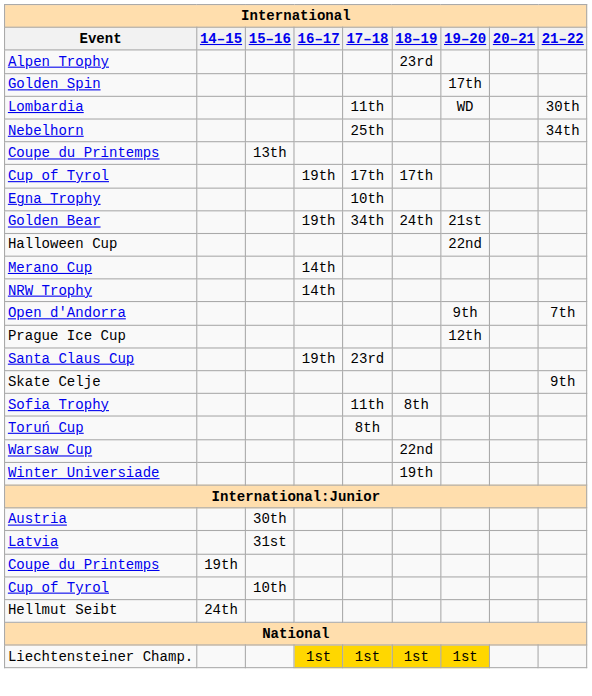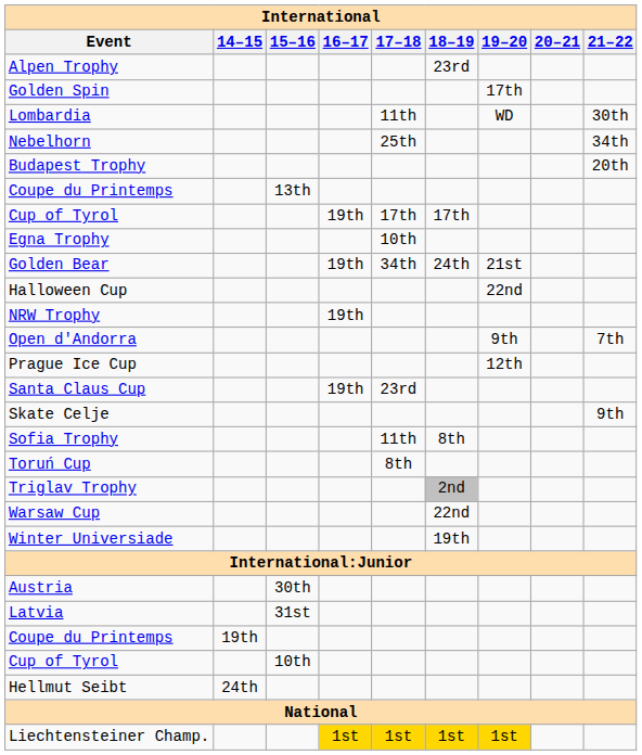 <table class="wikitable" style="text-align:center">
 <tr>
 <th colspan="9" style="background-color: #ffdead; " align="center">International</th>
 </tr>
 <tr>
 <th>Event</th>
 <th><a href='#'>14–15</a></th>
 <th><a href='#'>15–16</a></th>
 <th><a href='#'>16–17</a></th>
 <th><a href='#'>17–18</a></th>
 <th><a href='#'>18–19</a></th>
 <th><a href='#'>19–20</a></th>
 <th><a href='#'>20–21</a></th>
 <th><a href='#'>21–22</a></th>
 </tr>
 <tr>
 <td align=left> <a href='#'>Alpen Trophy</a></td>
 <td></td>
 <td></td>
 <td></td>
 <td></td>
 <td>23rd</td>
 <td></td>
 <td></td>
 <td></td>
 </tr>
 <tr>
 <td align=left> <a href='#'>Golden Spin</a></td>
 <td></td>
 <td></td>
 <td></td>
 <td></td>
 <td></td>
 <td>17th</td>
 <td></td>
 <td></td>
 </tr>
 <tr>
 <td align=left> <a href='#'>Lombardia</a></td>
 <td></td>
 <td></td>
 <td></td>
 <td>11th</td>
 <td></td>
 <td>WD</td>
 <td></td>
 <td>30th</td>
 </tr>
 <tr>
 <td align=left> <a href='#'>Nebelhorn</a></td>
 <td></td>
 <td></td>
 <td></td>
 <td>25th</td>
 <td></td>
 <td></td>
 <td></td>
 <td>34th</td>
 </tr>
 <tr>
+<td align=left><a href='#'>Budapest Trophy</a></td>
+<td></td>
+<td></td>
+<td></td>
+<td></td>
+<td></td>
+<td></td>
+<td></td>
+<td>20th</td>
+</tr>
+<tr>
 <td align=left><a href='#'>Coupe du Printemps</a></td>
 <td></td>
 <td>13th</td>
 <td></td>
 <td></td>
 <td></td>
 <td></td>
 <td></td>
 <td></td>
 </tr>
 <tr>
 <td align=left><a href='#'>Cup of Tyrol</a></td>
 <td></td>
 <td></td>
 <td>19th</td>
 <td>17th</td>
 <td>17th</td>
 <td></td>
 <td></td>
 <td></td>
 </tr>
 <tr>
 <td align=left><a href='#'>Egna Trophy</a></td>
 <td></td>
 <td></td>
 <td></td>
 <td>10th</td>
 <td></td>
 <td></td>
 <td></td>
 <td></td>
 </tr>
 <tr>
 <td align=left><a href='#'>Golden Bear</a></td>
 <td></td>
 <td></td>
 <td>19th</td>
 <td>34th</td>
 <td>24th</td>
 <td>21st</td>
 <td></td>
 <td></td>
 </tr>
 <tr>
 <td align=left>Halloween Cup</td>
 <td></td>
 <td></td>
 <td></td>
 <td></td>
 <td></td>
 <td>22nd</td>
 <td></td>
 <td></td>
 </tr>
 <tr>
-<td align=left><a href='#'>Merano Cup</a></td>
-<td></td>
-<td></td>
-<td>14th</td>
-<td></td>
-<td></td>
-<td></td>
-<td></td>
-<td></td>
-</tr>
-<tr>
 <td align=left><a href='#'>NRW Trophy</a></td>
 <td></td>
 <td></td>
-<td>14th</td>
+<td>19th</td>
 <td></td>
 <td></td>
 <td></td>
 <td></td>
 <td></td>
 </tr>
 <tr>
 <td align=left><a href='#'>Open d'Andorra</a></td>
 <td></td>
 <td></td>
 <td></td>
 <td></td>
 <td></td>
 <td>9th</td>
 <td></td>
 <td>7th</td>
 </tr>
 <tr>
 <td align=left>Prague Ice Cup</td>
 <td></td>
 <td></td>
 <td></td>
 <td></td>
 <td></td>
 <td>12th</td>
 <td></td>
 <td></td>
 </tr>
 <tr>
 <td align=left><a href='#'>Santa Claus Cup</a></td>
 <td></td>
 <td></td>
 <td>19th</td>
 <td>23rd</td>
 <td></td>
 <td></td>
 <td></td>
 <td></td>
 </tr>
 <tr>
 <td align=left>Skate Celje</td>
 <td></td>
 <td></td>
 <td></td>
 <td></td>
 <td></td>
 <td></td>
 <td></td>
 <td>9th</td>
 </tr>
 <tr>
 <td align=left><a href='#'>Sofia Trophy</a></td>
 <td></td>
 <td></td>
 <td></td>
 <td>11th</td>
 <td>8th</td>
 <td></td>
 <td></td>
 <td></td>
 </tr>
 <tr>
 <td align=left><a href='#'>Toruń Cup</a></td>
 <td></td>
 <td></td>
 <td></td>
 <td>8th</td>
 <td></td>
+<td></td>
+<td></td>
+<td></td>
+</tr>
+<tr>
+<td align=left><a href='#'>Triglav Trophy</a></td>
+<td></td>
+<td></td>
+<td></td>
+<td></td>
+<td bgcolor=silver>2nd</td>
 <td></td>
 <td></td>
 <td></td>
 </tr>
 <tr>
 <td align=left><a href='#'>Warsaw Cup</a></td>
 <td></td>
 <td></td>
 <td></td>
 <td></td>
 <td>22nd</td>
 <td></td>
 <td></td>
 <td></td>
 </tr>
 <tr>
 <td align=left><a href='#'>Winter Universiade</a></td>
 <td></td>
 <td></td>
 <td></td>
 <td></td>
 <td>19th</td>
 <td></td>
 <td></td>
 <td></td>
 </tr>
 <tr>
 <th colspan="9" style="background-color: #ffdead; " align="center">International:Junior</th>
 </tr>
 <tr>
 <td align=left> <a href='#'>Austria</a></td>
 <td></td>
 <td>30th</td>
 <td></td>
 <td></td>
 <td></td>
 <td></td>
 <td></td>
 <td></td>
 </tr>
 <tr>
 <td align=left> <a href='#'>Latvia</a></td>
 <td></td>
 <td>31st</td>
 <td></td>
 <td></td>
 <td></td>
 <td></td>
 <td></td>
 <td></td>
 </tr>
 <tr>
 <td align=left><a href='#'>Coupe du Printemps</a></td>
 <td>19th</td>
 <td></td>
 <td></td>
 <td></td>
 <td></td>
 <td></td>
 <td></td>
 <td></td>
 </tr>
 <tr>
 <td align=left><a href='#'>Cup of Tyrol</a></td>
 <td></td>
 <td>10th</td>
 <td></td>
 <td></td>
 <td></td>
 <td></td>
 <td></td>
 <td></td>
 </tr>
 <tr>
 <td align=left>Hellmut Seibt</td>
 <td>24th</td>
 <td></td>
 <td></td>
 <td></td>
 <td></td>
 <td></td>
 <td></td>
 <td></td>
 </tr>
 <tr>
 <th colspan="9" style="background-color: #ffdead; " align="center">National</th>
 </tr>
 <tr>
 <td align=left>Liechtensteiner Champ.</td>
 <td></td>
 <td></td>
 <td bgcolor=gold>1st</td>
 <td bgcolor=gold>1st</td>
 <td bgcolor=gold>1st</td>
 <td bgcolor=gold>1st</td>
 <td></td>
 <td></td>
 </tr>
 </table>
